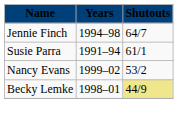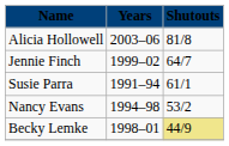 <table class="wikitable">
 <tr>
 <th style="background:#00407a;"><span>Name</span></th>
 <th style="background:#00407a;"><span>Years</span></th>
 <th style="background:#00407a;"><span>Shutouts</span></th>
 </tr>
 <tr>
+<td>Alicia Hollowell</td>
+<td>2003–06</td>
+<td>81/8</td>
+</tr>
+<tr>
 <td>Jennie Finch</td>
-<td>1994–98</td>
+<td>1999–02</td>
 <td>64/7</td>
 </tr>
 <tr>
 <td>Susie Parra</td>
 <td>1991–94</td>
 <td>61/1</td>
 </tr>
 <tr>
 <td>Nancy Evans</td>
-<td>1999–02</td>
+<td>1994–98</td>
 <td>53/2</td>
 </tr>
 <tr>
 <td>Becky Lemke</td>
 <td>1998–01</td>
 <td style="background: khaki;">44/9</td>
 </tr>
 <tr>
 </tr>
 </table>
